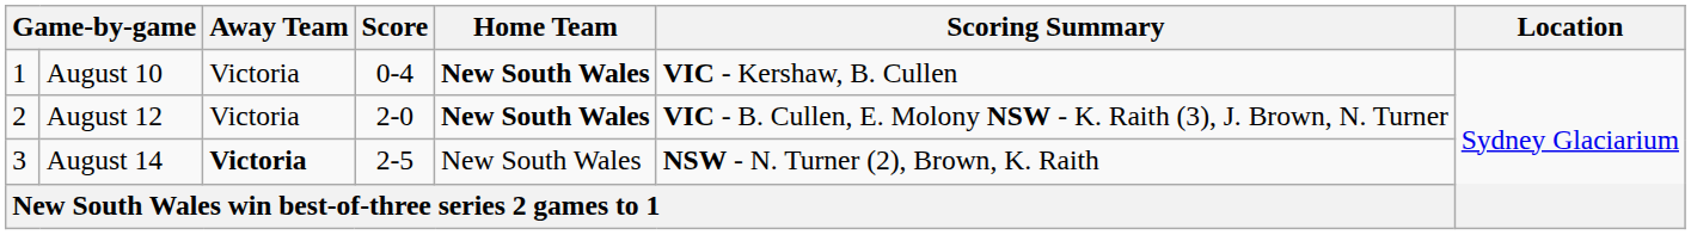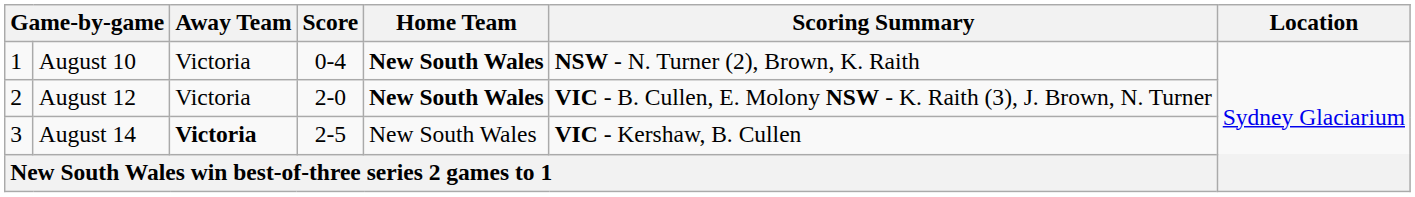 <table class="wikitable">
 <tr>
 <th colspan=2>Game-by-game</th>
 <th>Away Team</th>
 <th>Score</th>
 <th>Home Team</th>
 <th>Scoring Summary</th>
 <th>Location</th>
 </tr>
 <tr>
 <td>1</td>
 <td>August 10</td>
 <td>Victoria</td>
 <td align="center">0-4</td>
 <td><strong>New South Wales</strong></td>
-<td><strong>VIC</strong> - Kershaw, B. Cullen</td>
+<td><strong>NSW</strong> - N. Turner (2), Brown, K. Raith</td>
 <td rowspan="4"><a href='#'>Sydney Glaciarium</a></td>
 </tr>
 <tr>
 <td>2</td>
 <td>August 12</td>
 <td>Victoria</td>
 <td align="center">2-0</td>
 <td><strong>New South Wales</strong></td>
 <td><strong>VIC</strong> - B. Cullen, E. Molony  <strong>NSW</strong> - K. Raith (3), J. Brown, N. Turner</td>
 </tr>
 <tr>
 <td>3</td>
 <td>August 14</td>
 <td><strong>Victoria</strong></td>
 <td align="center">2-5</td>
 <td>New South Wales</td>
-<td><strong>NSW</strong> - N. Turner (2), Brown, K. Raith</td>
+<td><strong>VIC</strong> - Kershaw, B. Cullen</td>
 </tr>
 <tr>
 <th colspan="7" style="text-align:left;">New South Wales win best-of-three series 2 games to 1</th>
 </tr>
 </table>
